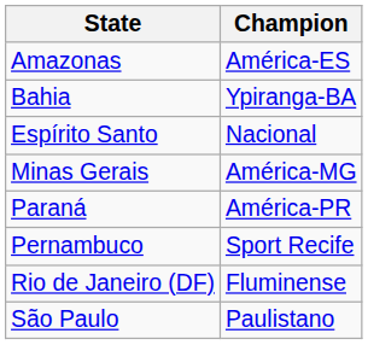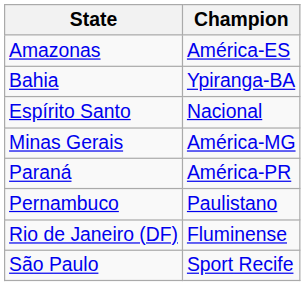 <table class="wikitable">
 <tr>
 <th>State</th>
 <th>Champion</th>
 </tr>
 <tr>
 <td><a href='#'>Amazonas</a></td>
 <td><a href='#'>América-ES</a></td>
 </tr>
 <tr>
 <td><a href='#'>Bahia</a></td>
 <td><a href='#'>Ypiranga-BA</a></td>
 </tr>
 <tr>
 <td><a href='#'>Espírito Santo</a></td>
 <td><a href='#'>Nacional</a></td>
 </tr>
 <tr>
 <td><a href='#'>Minas Gerais</a></td>
 <td><a href='#'>América-MG</a></td>
 </tr>
 <tr>
 <td><a href='#'>Paraná</a></td>
 <td><a href='#'>América-PR</a></td>
 </tr>
 <tr>
 <td><a href='#'>Pernambuco</a></td>
-<td><a href='#'>Sport Recife</a></td>
+<td><a href='#'>Paulistano</a></td>
 </tr>
 <tr>
 <td><a href='#'>Rio de Janeiro (DF)</a></td>
 <td><a href='#'>Fluminense</a></td>
 </tr>
 <tr>
 <td><a href='#'>São Paulo</a></td>
-<td><a href='#'>Paulistano</a></td>
+<td><a href='#'>Sport Recife</a></td>
 </tr>
 </table>
